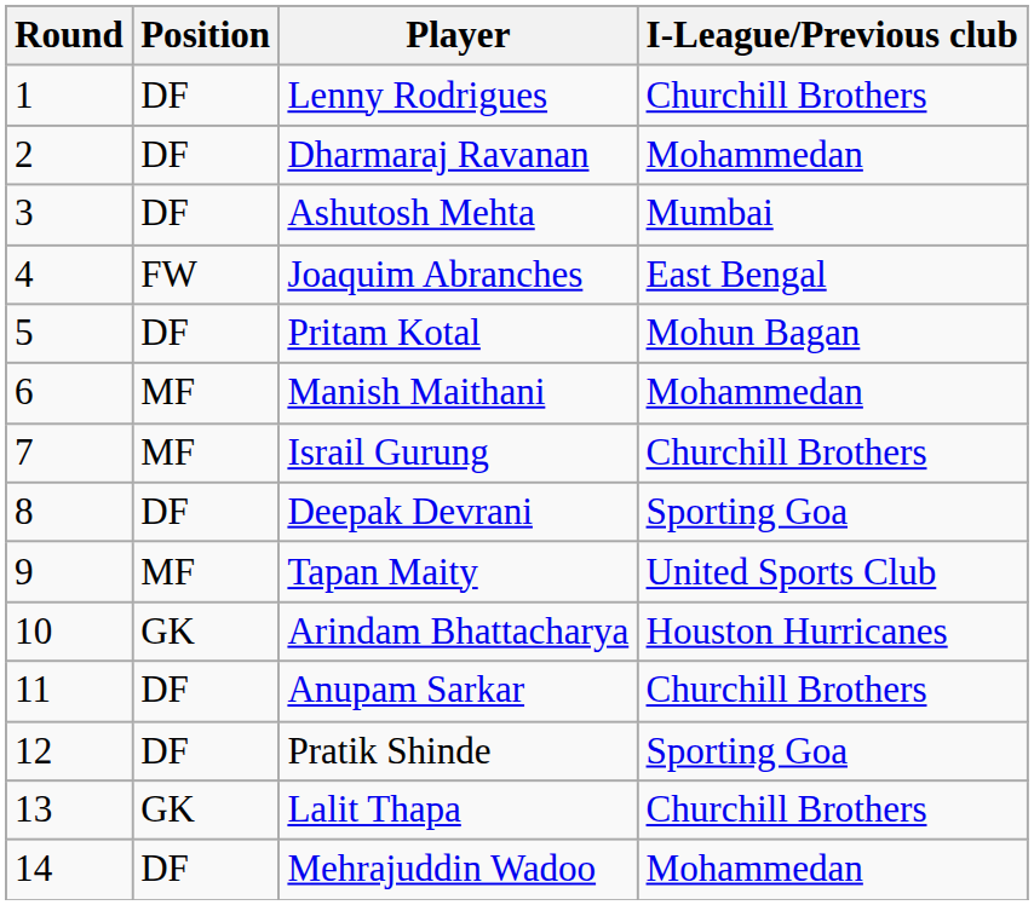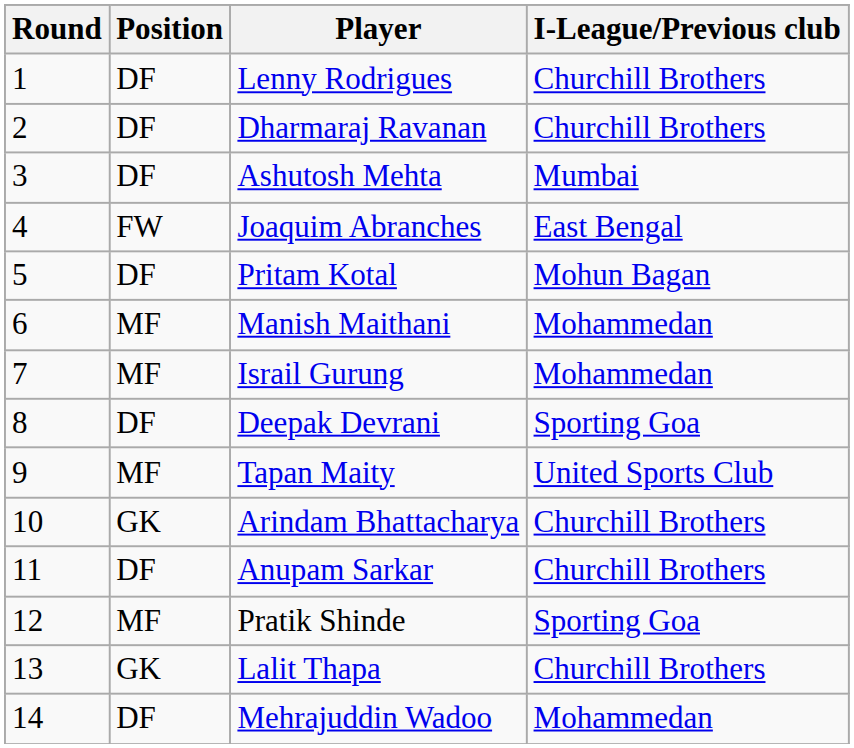 <table class="wikitable">
 <tr>
 <th>Round</th>
 <th>Position</th>
 <th>Player</th>
 <th>I-League/Previous club</th>
 </tr>
 <tr>
 <td>1</td>
 <td>DF</td>
 <td> <a href='#'>Lenny Rodrigues</a></td>
 <td><a href='#'>Churchill Brothers</a></td>
 </tr>
 <tr>
 <td>2</td>
 <td>DF</td>
 <td> <a href='#'>Dharmaraj Ravanan</a></td>
-<td><a href='#'>Mohammedan</a></td>
+<td><a href='#'>Churchill Brothers</a></td>
 </tr>
 <tr>
 <td>3</td>
 <td>DF</td>
 <td> <a href='#'>Ashutosh Mehta</a></td>
 <td><a href='#'>Mumbai</a></td>
 </tr>
 <tr>
 <td>4</td>
 <td>FW</td>
 <td> <a href='#'>Joaquim Abranches</a></td>
 <td><a href='#'>East Bengal</a></td>
 </tr>
 <tr>
 <td>5</td>
 <td>DF</td>
 <td> <a href='#'>Pritam Kotal</a></td>
 <td><a href='#'>Mohun Bagan</a></td>
 </tr>
 <tr>
 <td>6</td>
 <td>MF</td>
 <td> <a href='#'>Manish Maithani</a></td>
 <td><a href='#'>Mohammedan</a></td>
 </tr>
 <tr>
 <td>7</td>
 <td>MF</td>
 <td> <a href='#'>Israil Gurung</a></td>
-<td><a href='#'>Churchill Brothers</a></td>
+<td><a href='#'>Mohammedan</a></td>
 </tr>
 <tr>
 <td>8</td>
 <td>DF</td>
 <td> <a href='#'>Deepak Devrani</a></td>
 <td><a href='#'>Sporting Goa</a></td>
 </tr>
 <tr>
 <td>9</td>
 <td>MF</td>
 <td> <a href='#'>Tapan Maity</a></td>
 <td><a href='#'>United Sports Club</a></td>
 </tr>
 <tr>
 <td>10</td>
 <td>GK</td>
 <td> <a href='#'>Arindam Bhattacharya</a></td>
-<td> <a href='#'>Houston Hurricanes</a></td>
+<td><a href='#'>Churchill Brothers</a></td>
 </tr>
 <tr>
 <td>11</td>
 <td>DF</td>
 <td> <a href='#'>Anupam Sarkar</a></td>
 <td><a href='#'>Churchill Brothers</a></td>
 </tr>
 <tr>
 <td>12</td>
-<td>DF</td>
+<td>MF</td>
 <td> Pratik Shinde</td>
 <td><a href='#'>Sporting Goa</a></td>
 </tr>
 <tr>
 <td>13</td>
 <td>GK</td>
 <td> <a href='#'>Lalit Thapa</a></td>
 <td><a href='#'>Churchill Brothers</a></td>
 </tr>
 <tr>
 <td>14</td>
 <td>DF</td>
 <td> <a href='#'>Mehrajuddin Wadoo</a></td>
 <td><a href='#'>Mohammedan</a></td>
 </tr>
 </table>
